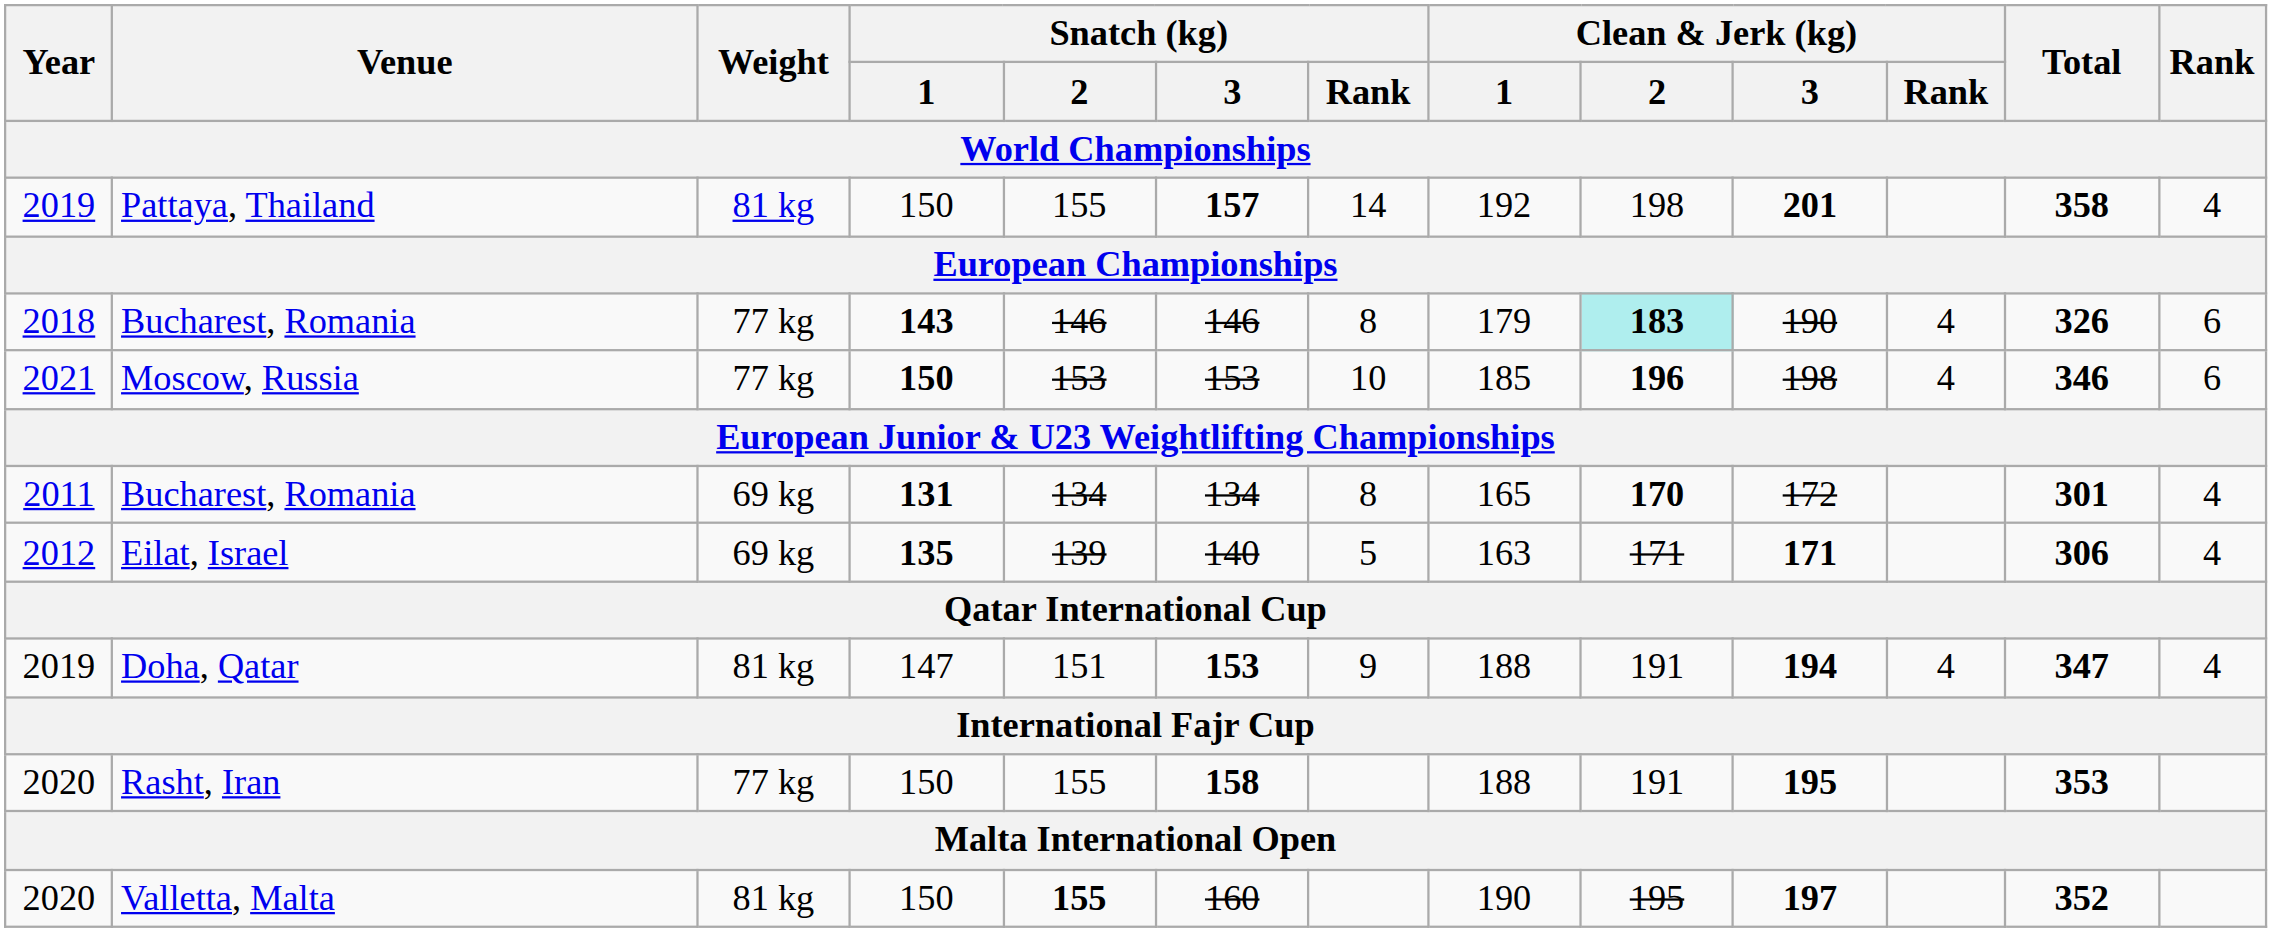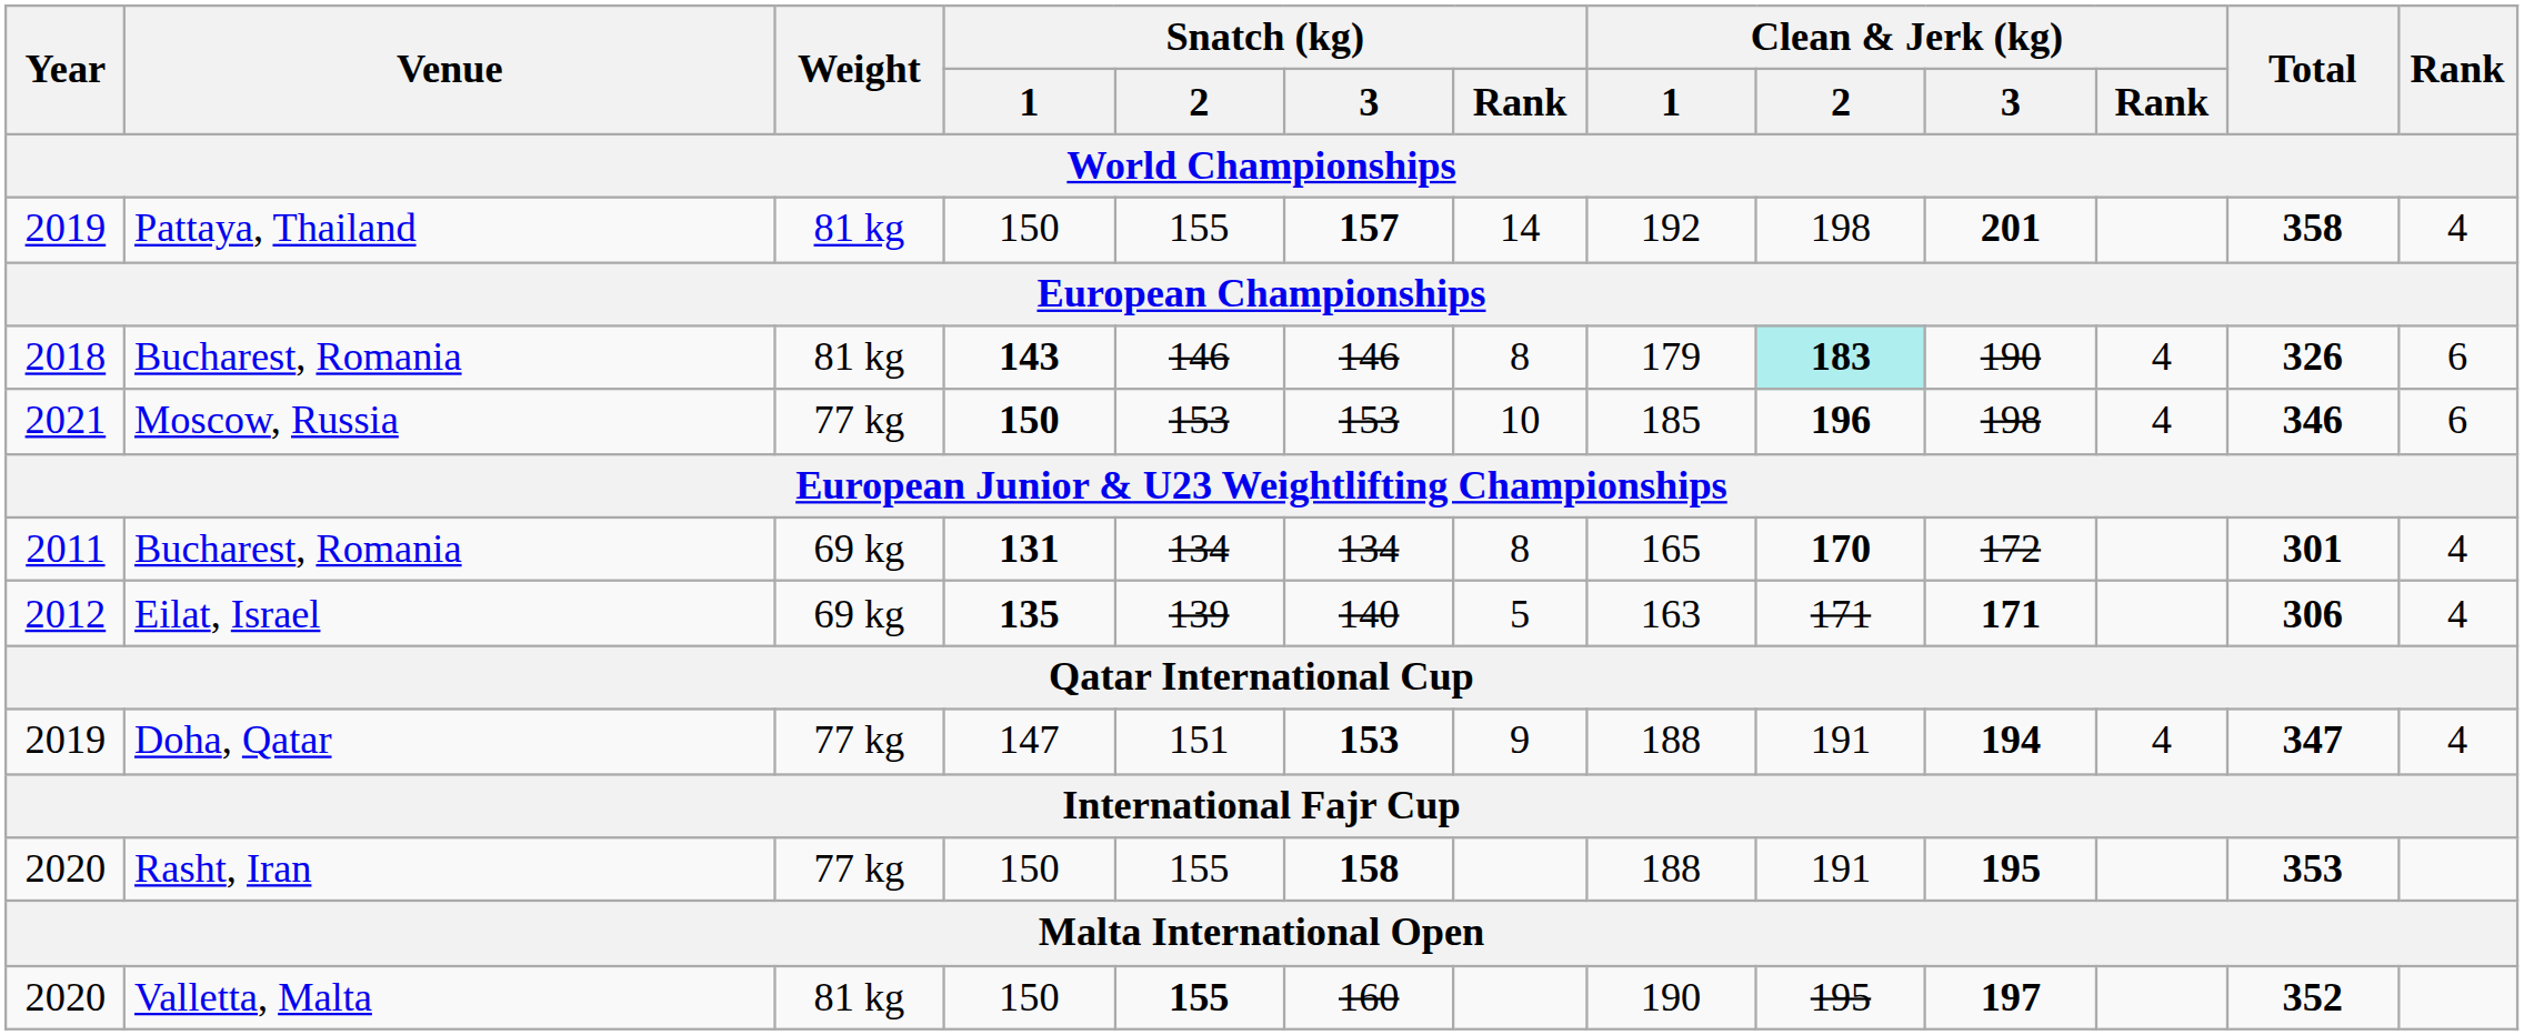 <table class="wikitable" style="text-align:center;">
 <tr>
 <th rowspan="2" width="40">Year</th>
 <th rowspan="2" width="250">Venue</th>
 <th rowspan="2" width="60">Weight</th>
 <th colspan="4">Snatch (kg)</th>
 <th colspan="4">Clean & Jerk (kg)</th>
 <th rowspan="2" width="60">Total</th>
 <th rowspan="2" width="40">Rank</th>
 </tr>
 <tr>
 <th width="60">1</th>
 <th width="60">2</th>
 <th width="60">3</th>
 <th width="45">Rank</th>
 <th width="60">1</th>
 <th width="60">2</th>
 <th width="60">3</th>
 <th width="45">Rank</th>
 </tr>
 <tr>
 <th colspan="13"><a href='#'>World Championships</a></th>
 </tr>
 <tr>
 <td><a href='#'>2019</a></td>
 <td align="left"> <a href='#'>Pattaya</a>, <a href='#'>Thailand</a></td>
 <td><a href='#'>81 kg</a></td>
 <td>150</td>
 <td>155</td>
 <td><strong>157</strong></td>
 <td>14</td>
 <td>192</td>
 <td>198</td>
 <td><strong>201</strong></td>
 <td></td>
 <td><strong>358</strong></td>
 <td>4</td>
 </tr>
 <tr>
 <th colspan="13"><a href='#'>European Championships</a></th>
 </tr>
 <tr>
 <td><a href='#'>2018</a></td>
 <td align=left> <a href='#'>Bucharest</a>, <a href='#'>Romania</a></td>
-<td>77 kg</td>
+<td>81 kg</td>
 <td><strong>143</strong></td>
 <td><s>146</s></td>
 <td><s>146</s></td>
 <td>8</td>
 <td>179</td>
 <td style="background: paleturquoise;"><strong>183</strong></td>
 <td><s>190 </s></td>
 <td>4</td>
 <td><strong>326</strong></td>
 <td>6</td>
 </tr>
 <tr>
 <td><a href='#'>2021</a></td>
 <td align="left"> <a href='#'>Moscow</a>, <a href='#'>Russia</a></td>
 <td>77 kg</td>
 <td><strong>150</strong></td>
 <td><s>153</s></td>
 <td><s>153</s></td>
 <td>10</td>
 <td>185</td>
 <td><strong>196</strong></td>
 <td><s>198</s></td>
 <td>4</td>
 <td><strong>346</strong></td>
 <td>6</td>
 </tr>
 <tr>
 <th colspan="13"><a href='#'>European Junior & U23 Weightlifting Championships</a></th>
 </tr>
 <tr>
 <td><a href='#'>2011</a></td>
 <td align="left"> <a href='#'>Bucharest</a>, <a href='#'>Romania</a></td>
 <td>69 kg</td>
 <td><strong>131</strong></td>
 <td><s>134</s></td>
 <td><s>134</s></td>
 <td>8</td>
 <td>165</td>
 <td><strong>170</strong></td>
 <td><s>172</s></td>
 <td></td>
 <td><strong>301</strong></td>
 <td>4</td>
 </tr>
 <tr>
 <td><a href='#'>2012</a></td>
 <td align="left"> <a href='#'>Eilat</a>, <a href='#'>Israel</a></td>
 <td>69 kg</td>
 <td><strong>135</strong></td>
 <td><s>139</s></td>
 <td><s>140</s></td>
 <td>5</td>
 <td>163</td>
 <td><s>171</s></td>
 <td><strong>171</strong></td>
 <td></td>
 <td><strong>306</strong></td>
 <td>4</td>
 </tr>
 <tr>
 <th colspan=13>Qatar International Cup</th>
 </tr>
 <tr>
 <td>2019</td>
 <td align=left> <a href='#'>Doha</a>, <a href='#'>Qatar</a></td>
-<td>81 kg</td>
+<td>77 kg</td>
 <td>147</td>
 <td>151</td>
 <td><strong>153</strong></td>
 <td>9</td>
 <td>188</td>
 <td>191</td>
 <td><strong>194</strong></td>
 <td>4</td>
 <td><strong>347</strong></td>
 <td>4</td>
 </tr>
 <tr>
 <th colspan=13>International Fajr Cup</th>
 </tr>
 <tr>
 <td>2020</td>
 <td align=left> <a href='#'>Rasht</a>, <a href='#'>Iran</a></td>
 <td>77 kg</td>
 <td>150</td>
 <td>155</td>
 <td><strong>158</strong></td>
 <td><strong></strong></td>
 <td>188</td>
 <td>191</td>
 <td><strong>195</strong></td>
 <td><strong></strong></td>
 <td><strong>353</strong></td>
 <td><strong></strong></td>
 </tr>
 <tr>
 <th colspan=13>Malta International Open</th>
 </tr>
 <tr>
 <td>2020</td>
 <td align=left> <a href='#'>Valletta</a>, <a href='#'>Malta</a></td>
 <td>81 kg</td>
 <td>150</td>
 <td><strong>155</strong></td>
 <td><s>160</s></td>
 <td><strong></strong></td>
 <td>190</td>
 <td><s>195</s></td>
 <td><strong>197</strong></td>
 <td><strong></strong></td>
 <td><strong>352</strong></td>
 <td><strong></strong></td>
 </tr>
 </table>
